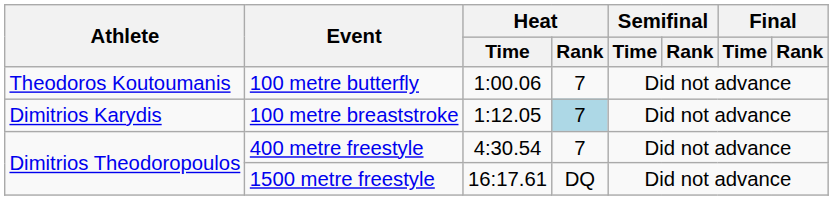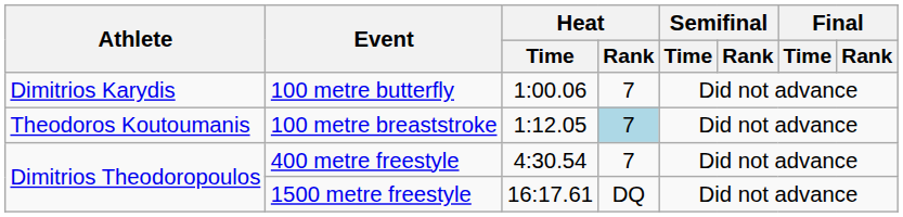 <table class=wikitable style="font-size:90%">
 <tr>
 <th rowspan="2">Athlete</th>
 <th rowspan="2">Event</th>
 <th colspan="2">Heat</th>
 <th colspan="2">Semifinal</th>
 <th colspan="2">Final</th>
 </tr>
 <tr style="font-size:95%">
 <th>Time</th>
 <th>Rank</th>
 <th>Time</th>
 <th>Rank</th>
 <th>Time</th>
 <th>Rank</th>
 </tr>
 <tr align=center>
-<td align=left><a href='#'>Theodoros Koutoumanis</a></td>
+<td style="text-align:left;" rowspan="1"><a href='#'>Dimitrios Karydis</a></td>
 <td align=left><a href='#'>100 metre butterfly</a></td>
 <td align=center>1:00.06</td>
 <td align=center>7</td>
 <td colspan="4" style="text-align:center;">Did not advance</td>
 </tr>
 <tr align=center>
-<td style="text-align:left;" rowspan="1"><a href='#'>Dimitrios Karydis</a></td>
+<td align=left><a href='#'>Theodoros Koutoumanis</a></td>
 <td align=left><a href='#'>100 metre breaststroke</a></td>
 <td align=center>1:12.05</td>
 <td align=center style="background: lightblue;">7</td>
 <td colspan="4" style="text-align:center;">Did not advance</td>
 </tr>
 <tr align=center>
 <td style="text-align:left;" rowspan="2"><a href='#'>Dimitrios Theodoropoulos</a></td>
 <td align=left><a href='#'>400 metre freestyle</a></td>
 <td align=center>4:30.54</td>
 <td align=center>7</td>
 <td colspan="4" style="text-align:center;">Did not advance</td>
 </tr>
 <tr>
 <td align=left><a href='#'>1500 metre freestyle</a></td>
 <td align=center>16:17.61</td>
 <td align=center>DQ</td>
 <td colspan="4" style="text-align:center;">Did not advance</td>
 </tr>
 </table>
